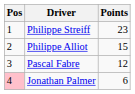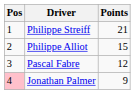 <table class="wikitable" style="font-size: 95%;">
 <tr>
 <th>Pos</th>
 <th>Driver</th>
 <th>Points</th>
 </tr>
 <tr>
 <td>1</td>
 <td> <a href='#'>Philippe Streiff</a></td>
-<td align="right">23</td>
+<td align="right">21</td>
 </tr>
 <tr>
 <td>2</td>
 <td> <a href='#'>Philippe Alliot</a></td>
 <td align="right">15</td>
 </tr>
 <tr>
 <td>3</td>
 <td> <a href='#'>Pascal Fabre</a></td>
 <td align="right">12</td>
 </tr>
 <tr>
 <td style="background: pink;">4</td>
 <td> <a href='#'>Jonathan Palmer</a></td>
-<td align="right">6</td>
+<td align="right">9</td>
 </tr>
 </table>
